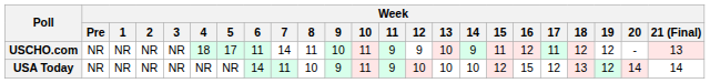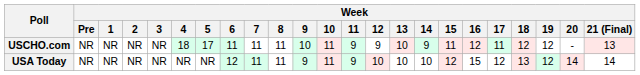 <table class="wikitable" style="white-space:nowrap;">
 <tr>
 <th scope="col" width="100" rowspan="2">Poll</th>
 <th colspan="25">Week</th>
 </tr>
 <tr>
 <th scope="col" width="30">Pre</th>
 <th scope="col" width="30">1</th>
 <th scope="col" width="30">2</th>
 <th scope="col" width="30">3</th>
 <th scope="col" width="30">4</th>
 <th scope="col" width="30">5</th>
 <th scope="col" width="30">6</th>
 <th scope="col" width="30">7</th>
 <th scope="col" width="30">8</th>
 <th scope="col" width="30">9</th>
 <th scope="col" width="30">10</th>
 <th scope="col" width="30">11</th>
 <th scope="col" width="30">12</th>
 <th scope="col" width="30">13</th>
 <th scope="col" width="30">14</th>
 <th scope="col" width="30">15</th>
 <th scope="col" width="30">16</th>
 <th scope="col" width="30">17</th>
 <th scope="col" width="30">18</th>
 <th scope="col" width="30">19</th>
 <th scope="col" width="30">20</th>
 <th scope="col" width="30">21 (Final)</th>
 </tr>
 <tr style="text-align:center;">
 <th>USCHO.com</th>
 <td bgcolor=FFFFFF>NR</td>
 <td bgcolor=FFFFFF>NR</td>
 <td bgcolor=FFFFFF>NR</td>
 <td bgcolor=FFFFFF>NR</td>
 <td bgcolor=D8FFEB>18</td>
 <td bgcolor=D8FFEB>17</td>
 <td bgcolor=D8FFEB>11</td>
-<td bgcolor=FFFFFF>14</td>
+<td bgcolor=FFFFFF>11</td>
 <td bgcolor=FFFFFF>11</td>
 <td bgcolor=D8FFEB>10</td>
 <td bgcolor=FFE6E6>11</td>
 <td bgcolor=D8FFEB>9</td>
 <td bgcolor=FFFFFF>9</td>
 <td bgcolor=FFE6E6>10</td>
 <td bgcolor=D8FFEB>9</td>
 <td bgcolor=FFE6E6>11</td>
 <td bgcolor=FFE6E6>12</td>
 <td bgcolor=D8FFEB>11</td>
 <td bgcolor=FFE6E6>12</td>
 <td bgcolor=FFFFFF>12</td>
 <td bgcolor=FFFFFF>-</td>
 <td bgcolor=FFE6E6>13</td>
 </tr>
 <tr style="text-align:center;">
 <th>USA Today</th>
 <td bgcolor=FFFFFF>NR</td>
 <td bgcolor=FFFFFF>NR</td>
 <td bgcolor=FFFFFF>NR</td>
 <td bgcolor=FFFFFF>NR</td>
 <td bgcolor=FFFFFF>NR</td>
 <td bgcolor=FFFFFF>NR</td>
-<td bgcolor=D8FFEB>14</td>
+<td bgcolor=D8FFEB>12</td>
 <td bgcolor=D8FFEB>11</td>
-<td bgcolor=FFFFFF>10</td>
+<td bgcolor=FFFFFF>11</td>
 <td bgcolor=D8FFEB>9</td>
 <td bgcolor=FFE6E6>11</td>
 <td bgcolor=D8FFEB>9</td>
 <td bgcolor=FFE6E6>10</td>
 <td bgcolor=FFFFFF>10</td>
 <td bgcolor=FFFFFF>10</td>
 <td bgcolor=FFE6E6>12</td>
 <td bgcolor=FFFFFF>15</td>
 <td bgcolor=FFFFFF>12</td>
 <td bgcolor=FFE6E6>13</td>
 <td bgcolor=D8FFEB>12</td>
 <td bgcolor=FFE6E6>14</td>
 <td bgcolor=FFFFFF>14</td>
 </tr>
 </table>
